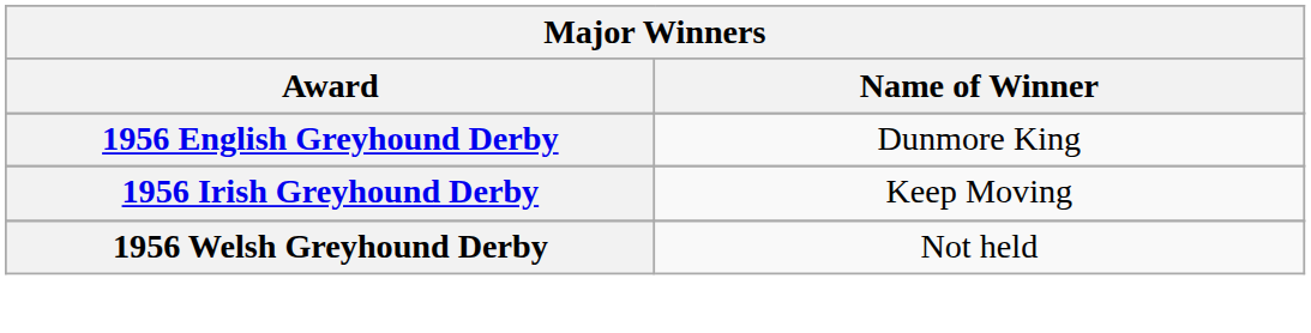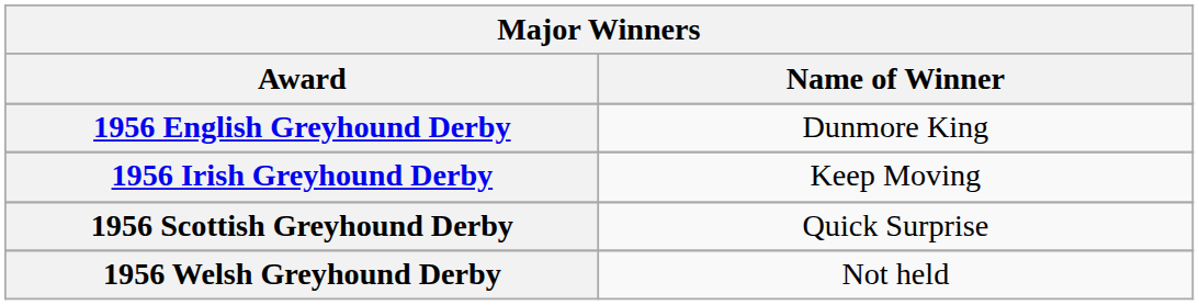 <table class="wikitable">
 <tr>
 <th colspan="2">Major Winners</th>
 </tr>
 <tr>
 <th width=300>Award</th>
 <th width=300>Name of Winner</th>
 </tr>
 <tr>
 </tr>
 <tr align=center>
 <th><a href='#'>1956 English Greyhound Derby</a></th>
 <td>Dunmore King </td>
 </tr>
 <tr>
 </tr>
 <tr align=center>
 <th><a href='#'>1956 Irish Greyhound Derby</a></th>
 <td>Keep Moving </td>
 </tr>
 <tr>
 </tr>
+<tr align=center>
+<th>1956 Scottish Greyhound Derby</th>
+<td>Quick Surprise </td>
+</tr>
 <tr>
 </tr>
 <tr align=center>
 <th>1956 Welsh Greyhound Derby</th>
 <td>Not held </td>
 </tr>
 </table>
